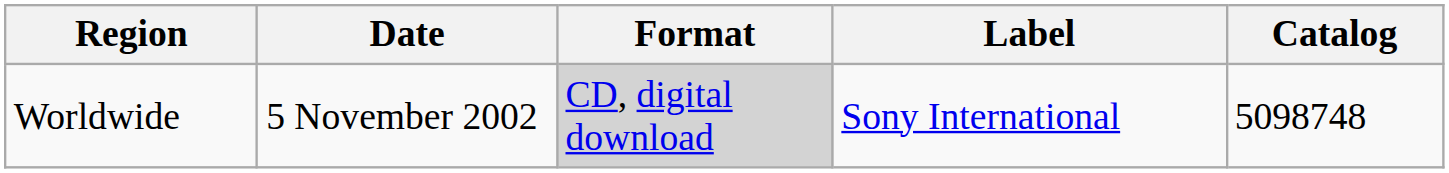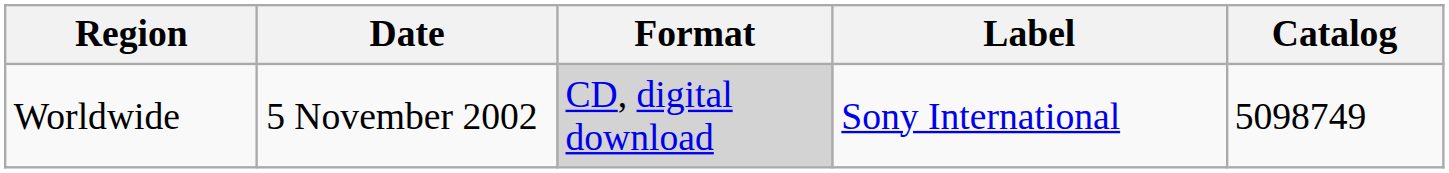 <table class="wikitable">
 <tr>
 <th style="width:100px;">Region</th>
 <th style="width:120px;">Date</th>
 <th style="width:110px;">Format</th>
 <th style="width:160px;">Label</th>
 <th width="85">Catalog</th>
 </tr>
 <tr>
 <td>Worldwide</td>
 <td>5 November 2002</td>
 <td style="background: lightgrey;"><a href='#'>CD</a>, <a href='#'>digital download</a></td>
 <td><a href='#'>Sony International</a></td>
-<td>5098748</td>
+<td>5098749</td>
 </tr>
 </table>
